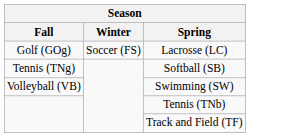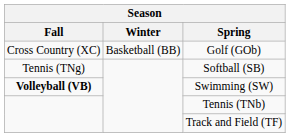 <table class="wikitable sortable" style="text-align:center;">
 <tr>
 <th colspan=3>Season</th>
 </tr>
 <tr>
 <th>Fall</th>
 <th>Winter</th>
 <th>Spring</th>
 </tr>
 <tr>
-<td>Golf (GOg)</td>
-<td>Soccer (FS)</td>
-<td>Lacrosse (LC)</td>
+<td>Cross Country (XC)</td>
+<td>Basketball (BB)</td>
+<td>Golf (GOb)</td>
 </tr>
 <tr>
 <td>Tennis (TNg)</td>
 <td rowspan=4> </td>
 <td>Softball (SB)</td>
 </tr>
 <tr>
-<td>Volleyball (VB)</td>
+<td><strong>Volleyball (VB)</strong></td>
 <td>Swimming (SW)</td>
 </tr>
 <tr>
 <td rowspan=2> </td>
 <td>Tennis (TNb)</td>
 </tr>
 <tr>
 <td>Track and Field (TF)</td>
 </tr>
 </table>
